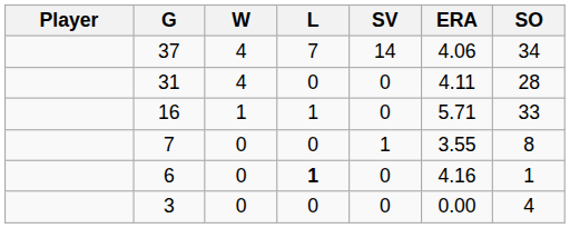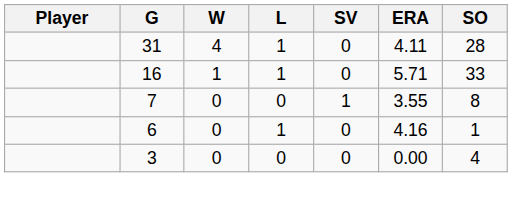 <table class="wikitable sortable">
 <tr>
 <th bgcolor="#DDDDFF" width="16%">Player</th>
 <th bgcolor="#DDDDFF" width="9%">G</th>
 <th bgcolor="#DDDDFF" width="9%">W</th>
 <th bgcolor="#DDDDFF" width="9%">L</th>
 <th bgcolor="#DDDDFF" width="9%">SV</th>
 <th bgcolor="#DDDDFF" width="9%">ERA</th>
 <th bgcolor="#DDDDFF" width="9%">SO</th>
 </tr>
 <tr align="center">
 <td></td>
-<td>37</td>
-<td>4</td>
-<td>7</td>
-<td>14</td>
-<td>4.06</td>
-<td>34</td>
-</tr>
-<tr align="center">
-<td></td>
 <td>31</td>
 <td>4</td>
-<td>0</td>
+<td>1</td>
 <td>0</td>
 <td>4.11</td>
 <td>28</td>
 </tr>
 <tr align="center">
 <td></td>
 <td>16</td>
 <td>1</td>
 <td>1</td>
 <td>0</td>
 <td>5.71</td>
 <td>33</td>
 </tr>
 <tr align="center">
 <td></td>
 <td>7</td>
 <td>0</td>
 <td>0</td>
 <td>1</td>
 <td>3.55</td>
 <td>8</td>
 </tr>
 <tr align="center">
 <td></td>
 <td>6</td>
 <td>0</td>
-<td><strong>1</strong></td>
+<td>1</td>
 <td>0</td>
 <td>4.16</td>
 <td>1</td>
 </tr>
 <tr align="center">
 <td></td>
 <td>3</td>
 <td>0</td>
 <td>0</td>
 <td>0</td>
 <td>0.00</td>
 <td>4</td>
 </tr>
 </table>
